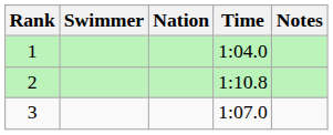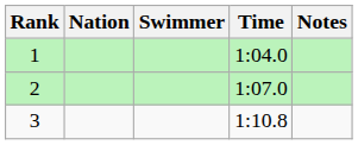 <table class="wikitable sortable" style="text-align:center">
 <tr>
 <th>Rank</th>
+<th>Nation</th>
 <th>Swimmer</th>
-<th>Nation</th>
 <th>Time</th>
 <th>Notes</th>
 </tr>
 <tr style="background:#bbf3bb;">
 <td>1</td>
 <td align=left></td>
 <td align=left></td>
 <td>1:04.0</td>
 <td></td>
 </tr>
 <tr style="background:#bbf3bb;">
 <td>2</td>
 <td align=left></td>
 <td align=left></td>
-<td>1:10.8</td>
+<td>1:07.0</td>
 <td></td>
 </tr>
 <tr>
 <td>3</td>
 <td align=left></td>
 <td align=left></td>
-<td>1:07.0</td>
+<td>1:10.8</td>
 <td></td>
 </tr>
 </table>
